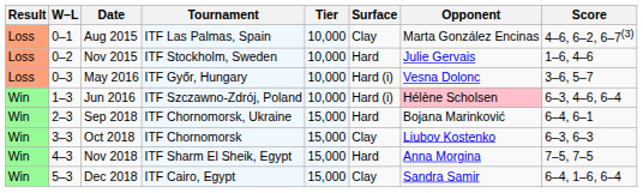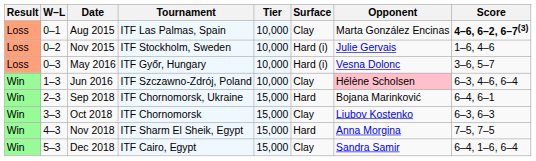 <table class="sortable wikitable">
 <tr>
 <th>Result</th>
 <th class="unsortable">W–L</th>
 <th>Date</th>
 <th>Tournament</th>
 <th>Tier</th>
 <th>Surface</th>
 <th>Opponent</th>
 <th class="unsortable">Score</th>
 </tr>
 <tr>
 <td style="background:#ffa07a;">Loss</td>
 <td>0–1</td>
 <td>Aug 2015</td>
 <td style="background:#f0f8ff;">ITF Las Palmas, Spain</td>
 <td style="background:#f0f8ff;">10,000</td>
 <td>Clay</td>
 <td> Marta González Encinas</td>
-<td>4–6, 6–2, 6–7<sup>(3)</sup></td>
+<td><strong>4–6, 6–2, 6–7<sup>(3)</sup></strong></td>
 </tr>
 <tr>
 <td style="background:#ffa07a;">Loss</td>
 <td>0–2</td>
 <td>Nov 2015</td>
 <td style="background:#f0f8ff;">ITF Stockholm, Sweden</td>
 <td style="background:#f0f8ff;">10,000</td>
-<td>Hard</td>
+<td>Hard (i)</td>
 <td> <a href='#'>Julie Gervais</a></td>
 <td>1–6, 4–6</td>
 </tr>
 <tr>
 <td style="background:#ffa07a;">Loss</td>
 <td>0–3</td>
 <td>May 2016</td>
 <td style="background:#f0f8ff;">ITF Győr, Hungary</td>
 <td style="background:#f0f8ff;">10,000</td>
 <td>Hard (i)</td>
 <td> <a href='#'>Vesna Dolonc</a></td>
 <td>3–6, 5–7</td>
 </tr>
 <tr>
 <td bgcolor="98FB98">Win</td>
 <td>1–3</td>
 <td>Jun 2016</td>
 <td style="background:#f0f8ff;">ITF Szczawno-Zdrój, Poland</td>
 <td style="background:#f0f8ff;">10,000</td>
-<td>Hard (i)</td>
+<td>Clay</td>
 <td style="background: pink;"> Hélène Scholsen</td>
 <td>6–3, 4–6, 6–4</td>
 </tr>
 <tr>
 <td bgcolor="98FB98">Win</td>
 <td>2–3</td>
 <td>Sep 2018</td>
 <td style="background:#f0f8ff;">ITF Chornomorsk, Ukraine</td>
 <td style="background:#f0f8ff;">15,000</td>
 <td>Hard</td>
 <td> Bojana Marinković</td>
 <td>6–4, 6–1</td>
 </tr>
 <tr>
 <td bgcolor="98FB98">Win</td>
 <td>3–3</td>
 <td>Oct 2018</td>
 <td style="background:#f0f8ff;">ITF Chornomorsk</td>
 <td style="background:#f0f8ff;">15,000</td>
 <td>Clay</td>
 <td> <a href='#'>Liubov Kostenko</a></td>
 <td>6–3, 6–3</td>
 </tr>
 <tr>
 <td bgcolor="98FB98">Win</td>
 <td>4–3</td>
 <td>Nov 2018</td>
 <td style="background:#f0f8ff;">ITF Sharm El Sheik, Egypt</td>
 <td style="background:#f0f8ff;">15,000</td>
 <td>Hard</td>
 <td> <a href='#'>Anna Morgina</a></td>
 <td>7–5, 7–5</td>
 </tr>
 <tr>
 <td bgcolor="98FB98">Win</td>
 <td>5–3</td>
 <td>Dec 2018</td>
 <td style="background:#f0f8ff;">ITF Cairo, Egypt</td>
 <td style="background:#f0f8ff;">15,000</td>
 <td>Clay</td>
 <td> <a href='#'>Sandra Samir</a></td>
 <td>6–4, 1–6, 6–4</td>
 </tr>
 </table>
